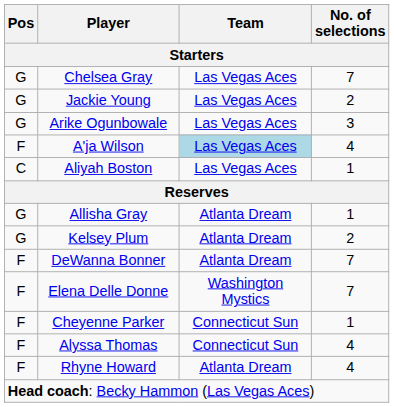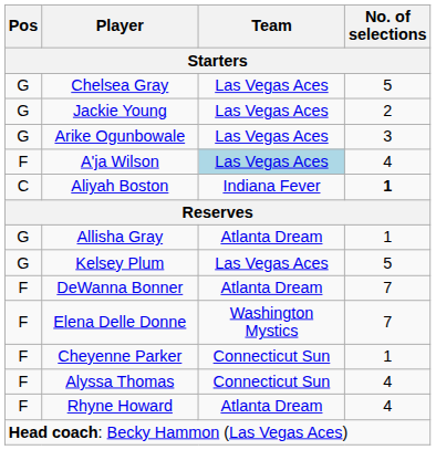 <table class="wikitable" style="text-align:center">
 <tr>
 <th scope="col" width="25px">Pos</th>
 <th scope="col" width="150px">Player</th>
 <th scope="col" width="140px">Team</th>
 <th scope="col" width="75px">No. of selections</th>
 </tr>
 <tr>
 <th scope="col" colspan="5">Starters</th>
 </tr>
 <tr>
 <td>G</td>
 <td><a href='#'>Chelsea Gray</a></td>
 <td><a href='#'>Las Vegas Aces</a></td>
-<td>7</td>
+<td>5</td>
 </tr>
 <tr>
 <td>G</td>
 <td><a href='#'>Jackie Young</a></td>
 <td><a href='#'>Las Vegas Aces</a></td>
 <td>2</td>
 </tr>
 <tr>
 <td>G</td>
 <td><a href='#'>Arike Ogunbowale</a></td>
 <td><a href='#'>Las Vegas Aces</a></td>
 <td>3</td>
 </tr>
 <tr>
 <td>F</td>
 <td><a href='#'>A'ja Wilson</a></td>
 <td style="background: lightblue;"><a href='#'>Las Vegas Aces</a></td>
 <td>4</td>
 </tr>
 <tr>
 <td>C</td>
 <td><a href='#'>Aliyah Boston</a></td>
-<td><a href='#'>Las Vegas Aces</a></td>
-<td>1</td>
+<td><a href='#'>Indiana Fever</a></td>
+<td><strong>1</strong></td>
 </tr>
 <tr>
 <th scope="col" colspan="5">Reserves</th>
 </tr>
 <tr>
 <td>G</td>
 <td><a href='#'>Allisha Gray</a></td>
 <td><a href='#'>Atlanta Dream</a></td>
 <td>1</td>
 </tr>
 <tr>
 <td>G</td>
 <td><a href='#'>Kelsey Plum</a></td>
-<td><a href='#'>Atlanta Dream</a></td>
-<td>2</td>
+<td><a href='#'>Las Vegas Aces</a></td>
+<td>5</td>
 </tr>
 <tr>
 <td>F</td>
 <td><a href='#'>DeWanna Bonner</a></td>
 <td><a href='#'>Atlanta Dream</a></td>
 <td>7</td>
 </tr>
 <tr>
 <td>F</td>
 <td><a href='#'>Elena Delle Donne</a></td>
 <td><a href='#'>Washington Mystics</a></td>
 <td>7</td>
 </tr>
 <tr>
 <td>F</td>
 <td><a href='#'>Cheyenne Parker</a></td>
 <td><a href='#'>Connecticut Sun</a></td>
 <td>1</td>
 </tr>
 <tr>
 <td>F</td>
 <td><a href='#'>Alyssa Thomas</a></td>
 <td><a href='#'>Connecticut Sun</a></td>
 <td>4</td>
 </tr>
 <tr>
 <td>F</td>
 <td><a href='#'>Rhyne Howard</a></td>
 <td><a href='#'>Atlanta Dream</a></td>
 <td>4</td>
 </tr>
 <tr>
 <td style="text-align:left" colspan="5"><strong>Head coach</strong>: <a href='#'>Becky Hammon</a> (<a href='#'>Las Vegas Aces</a>)</td>
 </tr>
 </table>
